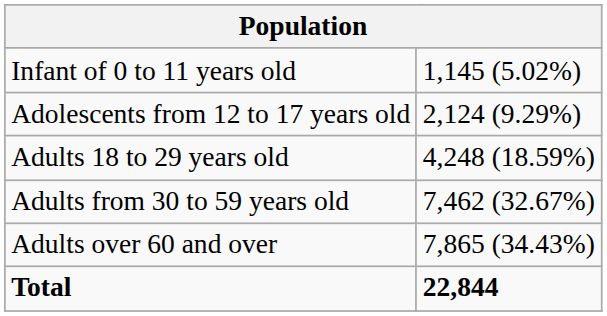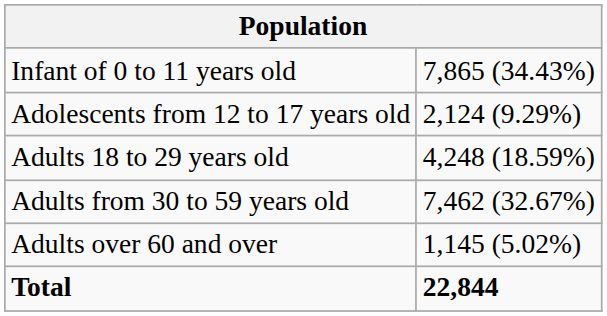 <table class="wikitable">
 <tr>
 <th colspan="2">Population</th>
 </tr>
 <tr>
 <td>Infant of 0 to 11 years old</td>
-<td>1,145 (5.02%)</td>
+<td>7,865 (34.43%)</td>
 </tr>
 <tr>
 <td>Adolescents from 12 to 17 years old</td>
 <td>2,124 (9.29%)</td>
 </tr>
 <tr>
 <td>Adults 18 to 29 years old</td>
 <td>4,248 (18.59%)</td>
 </tr>
 <tr>
 <td>Adults from 30 to 59 years old</td>
 <td>7,462 (32.67%)</td>
 </tr>
 <tr>
 <td>Adults over 60 and over</td>
-<td>7,865 (34.43%)</td>
+<td>1,145 (5.02%)</td>
 </tr>
 <tr>
 <td><strong>Total</strong></td>
 <td><strong>22,844</strong></td>
 </tr>
 </table>
